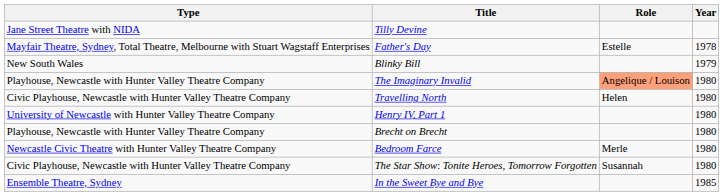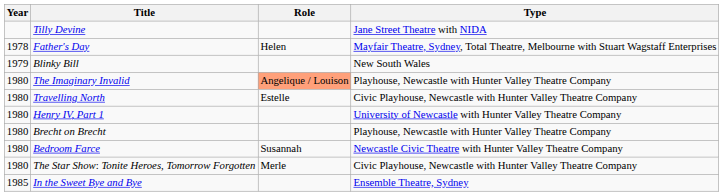 <table class="wikitable">
 <tr>
-<th>Type</th>
+<th>Year</th>
 <th>Title</th>
 <th>Role</th>
-<th>Year</th>
+<th>Type</th>
 </tr>
 <tr>
-<td><a href='#'>Jane Street Theatre</a> with <a href='#'>NIDA</a></td>
+<td></td>
 <td><em><a href='#'>Tilly Devine</a></em></td>
 <td></td>
-<td></td>
+<td><a href='#'>Jane Street Theatre</a> with <a href='#'>NIDA</a></td>
 </tr>
 <tr>
+<td>1978</td>
+<td><em><a href='#'>Father's Day</a></em></td>
+<td>Helen</td>
 <td><a href='#'>Mayfair Theatre, Sydney</a>, Total Theatre, Melbourne with Stuart Wagstaff Enterprises</td>
-<td><em><a href='#'>Father's Day</a></em></td>
-<td>Estelle</td>
-<td>1978</td>
 </tr>
 <tr>
-<td>New South Wales</td>
+<td>1979</td>
 <td><em>Blinky Bill</em></td>
 <td></td>
-<td>1979</td>
+<td>New South Wales</td>
 </tr>
 <tr>
-<td>Playhouse, Newcastle with Hunter Valley Theatre Company</td>
+<td>1980</td>
 <td><em><a href='#'>The Imaginary Invalid</a></em></td>
 <td style="background: lightsalmon;">Angelique / Louison</td>
-<td>1980</td>
+<td>Playhouse, Newcastle with Hunter Valley Theatre Company</td>
 </tr>
 <tr>
+<td>1980</td>
+<td><em><a href='#'>Travelling North</a></em></td>
+<td>Estelle</td>
 <td>Civic Playhouse, Newcastle with Hunter Valley Theatre Company</td>
-<td><em><a href='#'>Travelling North</a></em></td>
-<td>Helen</td>
-<td>1980</td>
 </tr>
 <tr>
-<td><a href='#'>University of Newcastle</a> with Hunter Valley Theatre Company</td>
+<td>1980</td>
 <td><em><a href='#'>Henry IV, Part 1</a></em></td>
 <td></td>
-<td>1980</td>
+<td><a href='#'>University of Newcastle</a> with Hunter Valley Theatre Company</td>
 </tr>
 <tr>
-<td>Playhouse, Newcastle with Hunter Valley Theatre Company</td>
+<td>1980</td>
 <td><em>Brecht on Brecht</em></td>
 <td></td>
-<td>1980</td>
+<td>Playhouse, Newcastle with Hunter Valley Theatre Company</td>
 </tr>
 <tr>
+<td>1980</td>
+<td><em><a href='#'>Bedroom Farce</a></em></td>
+<td>Susannah</td>
 <td><a href='#'>Newcastle Civic Theatre</a> with Hunter Valley Theatre Company</td>
-<td><em><a href='#'>Bedroom Farce</a></em></td>
-<td>Merle</td>
-<td>1980</td>
 </tr>
 <tr>
+<td>1980</td>
+<td><em>The Star Show</em>: <em>Tonite Heroes, Tomorrow Forgotten</em></td>
+<td>Merle</td>
 <td>Civic Playhouse, Newcastle with Hunter Valley Theatre Company</td>
-<td><em>The Star Show</em>: <em>Tonite Heroes, Tomorrow Forgotten</em></td>
-<td>Susannah</td>
-<td>1980</td>
 </tr>
 <tr>
-<td><a href='#'>Ensemble Theatre, Sydney</a></td>
+<td>1985</td>
 <td><em><a href='#'>In the Sweet Bye and Bye</a></em></td>
 <td></td>
-<td>1985</td>
+<td><a href='#'>Ensemble Theatre, Sydney</a></td>
 </tr>
 </table>
